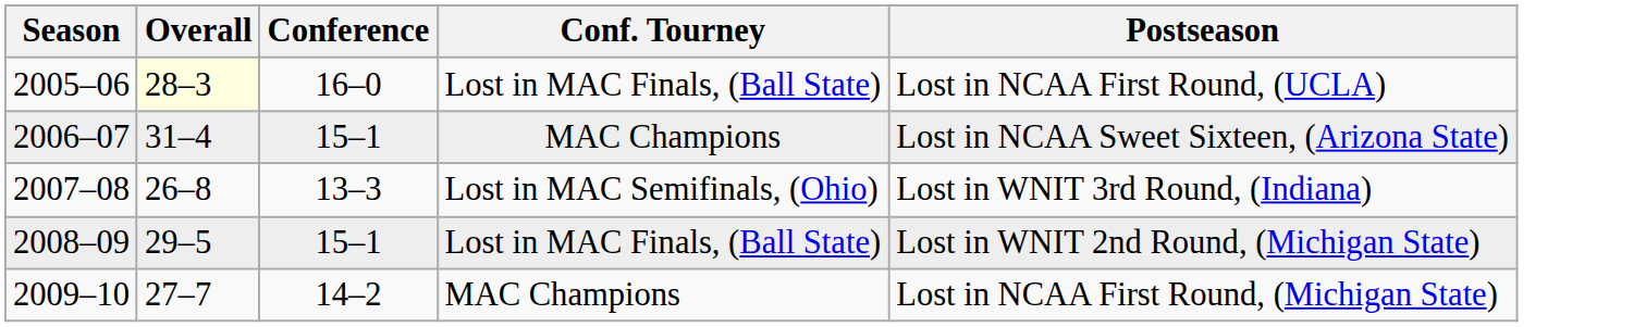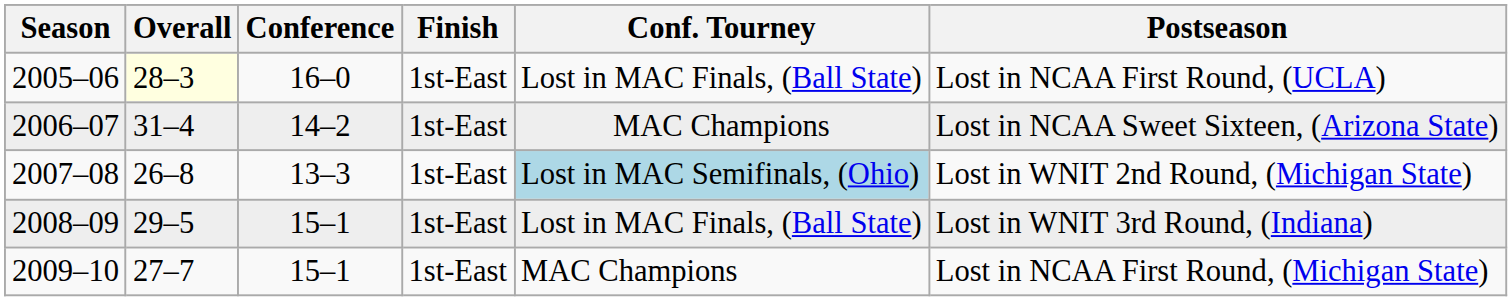 <table class="wikitable" style="color:black;">
 <tr style="text-align:center; background:#ddd;">
 <th>Season</th>
 <th>Overall</th>
 <th>Conference</th>
+<th>Finish</th>
 <th>Conf. Tourney</th>
 <th>Postseason</th>
 </tr>
 <tr>
 <td>2005–06</td>
 <td style="background: lightyellow;">28–3</td>
 <td style="text-align:center;">16–0</td>
+<td>1st-East</td>
 <td style="text-align:left;">Lost in MAC Finals, (<a href='#'>Ball State</a>)</td>
 <td style="text-align:left;">Lost in NCAA First Round, (<a href='#'>UCLA</a>)</td>
 </tr>
 <tr style="background:#eee;">
 <td>2006–07</td>
 <td>31–4</td>
-<td style="text-align:center;">15–1</td>
+<td style="text-align:center;">14–2</td>
+<td>1st-East</td>
 <td style="text-align:center;">MAC Champions</td>
 <td style="text-align:left;">Lost in NCAA Sweet Sixteen, (<a href='#'>Arizona State</a>)</td>
 </tr>
 <tr>
 <td>2007–08</td>
 <td>26–8</td>
 <td style="text-align:center;">13–3</td>
-<td style="text-align:left;">Lost in MAC Semifinals, (<a href='#'>Ohio</a>)</td>
-<td style="text-align:left;">Lost in WNIT 3rd Round, (<a href='#'>Indiana</a>)</td>
+<td>1st-East</td>
+<td style="background: lightblue; text-align:left;">Lost in MAC Semifinals, (<a href='#'>Ohio</a>)</td>
+<td style="text-align:left;">Lost in WNIT 2nd Round, (<a href='#'>Michigan State</a>)</td>
 </tr>
 <tr style="background:#eee;">
 <td>2008–09</td>
 <td>29–5</td>
 <td style="text-align:center;">15–1</td>
+<td>1st-East</td>
 <td style="text-align:left;">Lost in MAC Finals, (<a href='#'>Ball State</a>)</td>
-<td style="text-align:left;">Lost in WNIT 2nd Round, (<a href='#'>Michigan State</a>)</td>
+<td style="text-align:left;">Lost in WNIT 3rd Round, (<a href='#'>Indiana</a>)</td>
 </tr>
 <tr>
 <td>2009–10</td>
 <td>27–7</td>
-<td style="text-align:center;">14–2</td>
+<td style="text-align:center;">15–1</td>
+<td>1st-East</td>
 <td style="text-align:left;">MAC Champions</td>
 <td style="text-align:left;">Lost in NCAA First Round, (<a href='#'>Michigan State</a>)</td>
 </tr>
 </table>
